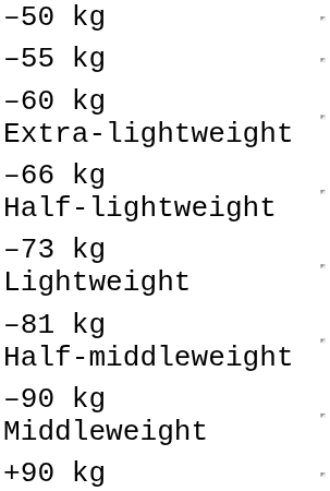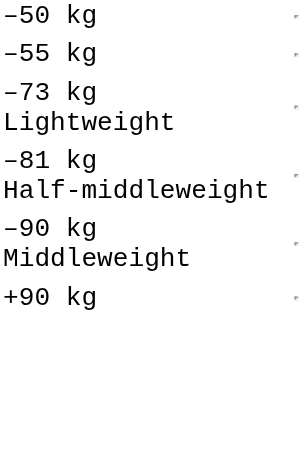 <table>
 <tr>
 <td>–50 kg</td>
 <td></td>
 <td></td>
 <td><hr></td>
 </tr>
 <tr>
 <td>–55 kg</td>
-<td></td>
-<td></td>
-<td><hr></td>
-</tr>
-<tr>
-<td>–60 kg<br>Extra-lightweight</td>
-<td></td>
-<td></td>
-<td><hr></td>
-</tr>
-<tr>
-<td>–66 kg<br>Half-lightweight</td>
 <td></td>
 <td></td>
 <td><hr></td>
 </tr>
 <tr>
 <td>–73 kg<br>Lightweight</td>
 <td></td>
 <td></td>
 <td><hr></td>
 </tr>
 <tr>
 <td>–81 kg<br>Half-middleweight</td>
 <td></td>
 <td></td>
 <td><hr></td>
 </tr>
 <tr>
 <td>–90 kg<br>Middleweight</td>
 <td></td>
 <td></td>
 <td><hr></td>
 </tr>
 <tr>
 <td>+90 kg</td>
 <td></td>
 <td></td>
 <td><hr></td>
 </tr>
 </table>
